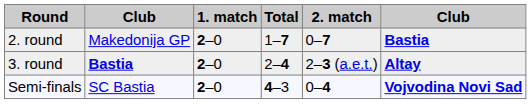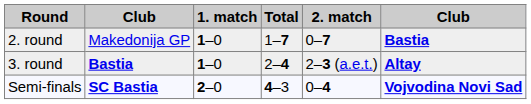 <table bgcolor="#f7f8ff" cellpadding="3" cellspacing="0" border="1" style="font-size: 95%; border: gray solid 1px; border-collapse: collapse;">
 <tr bgcolor="#CCCCCC">
 <th>Round</th>
 <th>Club</th>
 <th>1. match</th>
 <th>Total</th>
 <th>2. match</th>
 <th>Club</th>
 </tr>
 <tr bgcolor="#EFEFEF">
 <td>2. round</td>
 <td> <a href='#'>Makedonija GP</a></td>
-<td><strong>2</strong>–0</td>
+<td><strong>1</strong>–0</td>
 <td>1–<strong>7</strong></td>
 <td>0–<strong>7</strong></td>
 <td><strong><a href='#'>Bastia</a></strong></td>
 </tr>
 <tr bgcolor="#EFEFEF">
 <td>3. round</td>
 <td><strong><a href='#'>Bastia</a></strong></td>
-<td><strong>2</strong>–0</td>
+<td><strong>1</strong>–0</td>
 <td>2–<strong>4</strong></td>
 <td>2–<strong>3</strong> (<a href='#'>a.e.t.</a>)</td>
 <td><strong> <a href='#'>Altay</a></strong></td>
 </tr>
 <tr>
 <td>Semi-finals</td>
-<td><a href='#'>SC Bastia</a></td>
+<td><strong><a href='#'>SC Bastia</a></strong></td>
 <td><strong>2</strong>–0</td>
 <td><strong>4</strong>–3</td>
 <td>0–<strong>4</strong></td>
 <td><strong> <a href='#'>Vojvodina Novi Sad</a></strong></td>
 </tr>
 </table>
